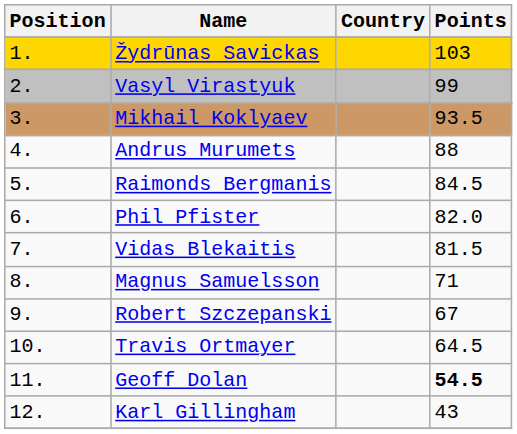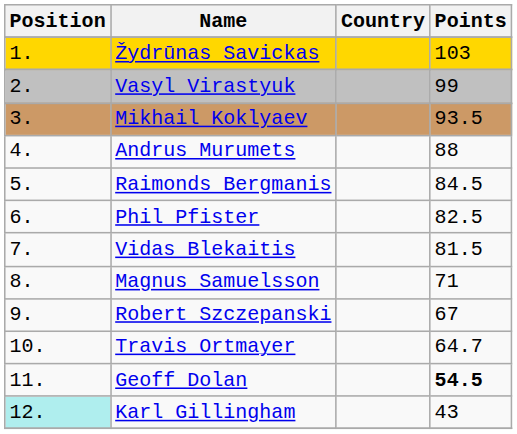 <table class="wikitable">
 <tr>
 <th>Position</th>
 <th>Name</th>
 <th>Country</th>
 <th>Points</th>
 </tr>
 <tr>
 </tr>
 <tr style="background:gold;">
 <td>1.</td>
 <td><a href='#'>Žydrūnas Savickas</a></td>
 <td></td>
 <td>103</td>
 </tr>
 <tr>
 </tr>
 <tr style="background:silver;">
 <td>2.</td>
 <td><a href='#'>Vasyl Virastyuk</a></td>
 <td></td>
 <td>99</td>
 </tr>
 <tr>
 </tr>
 <tr style="background:#c96;">
 <td>3.</td>
 <td><a href='#'>Mikhail Koklyaev</a></td>
 <td></td>
 <td>93.5</td>
 </tr>
 <tr>
 <td>4.</td>
 <td><a href='#'>Andrus Murumets</a></td>
 <td></td>
 <td>88</td>
 </tr>
 <tr>
 <td>5.</td>
 <td><a href='#'>Raimonds Bergmanis</a></td>
 <td></td>
 <td>84.5</td>
 </tr>
 <tr>
 <td>6.</td>
 <td><a href='#'>Phil Pfister</a></td>
 <td></td>
-<td>82.0</td>
+<td>82.5</td>
 </tr>
 <tr>
 <td>7.</td>
 <td><a href='#'>Vidas Blekaitis</a></td>
 <td></td>
 <td>81.5</td>
 </tr>
 <tr>
 <td>8.</td>
 <td><a href='#'>Magnus Samuelsson</a></td>
 <td></td>
 <td>71</td>
 </tr>
 <tr>
 <td>9.</td>
 <td><a href='#'>Robert Szczepanski</a></td>
 <td></td>
 <td>67</td>
 </tr>
 <tr>
 <td>10.</td>
 <td><a href='#'>Travis Ortmayer</a></td>
 <td></td>
-<td>64.5</td>
+<td>64.7</td>
 </tr>
 <tr>
 <td>11.</td>
 <td><a href='#'>Geoff Dolan</a></td>
 <td></td>
 <td><strong>54.5</strong></td>
 </tr>
 <tr>
-<td>12.</td>
+<td style="background: paleturquoise;">12.</td>
 <td><a href='#'>Karl Gillingham</a></td>
 <td></td>
 <td>43</td>
 </tr>
 <tr>
 </tr>
 </table>
